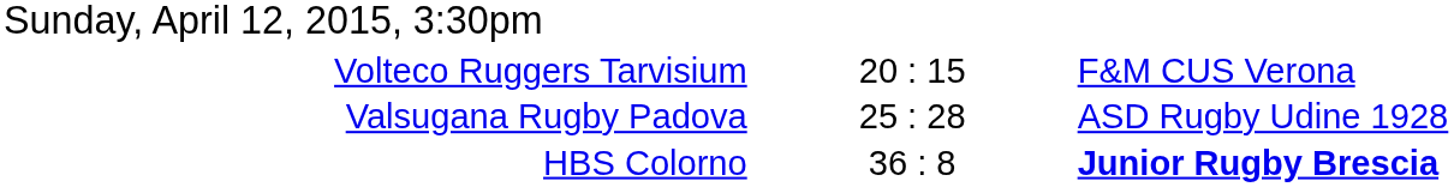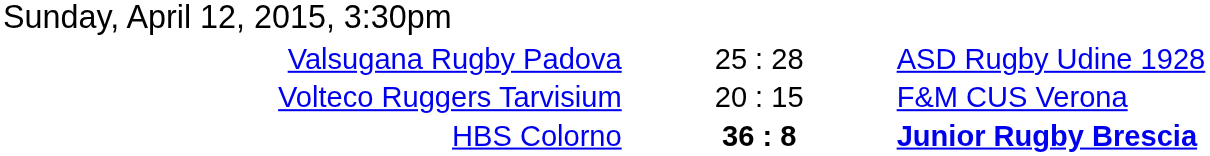 <table style="width:70%;" cellspacing="1">
 <tr>
 <th width=35%></th>
 <th width=15%></th>
 <th></th>
 </tr>
 <tr>
 <td>Sunday, April 12, 2015, 3:30pm</td>
 </tr>
 <tr style=font-size:90%>
+<td align=right><a href='#'>Valsugana Rugby Padova</a></td>
+<td align=center>25 : 28</td>
+<td><a href='#'>ASD Rugby Udine 1928</a></td>
+</tr>
+<tr style=font-size:90%>
 <td align=right><a href='#'>Volteco Ruggers Tarvisium</a></td>
 <td align=center>20 : 15</td>
 <td><a href='#'>F&M CUS Verona</a></td>
 </tr>
 <tr style=font-size:90%>
-<td align=right><a href='#'>Valsugana Rugby Padova</a></td>
-<td align=center>25 : 28</td>
-<td><a href='#'>ASD Rugby Udine 1928</a></td>
-</tr>
-<tr style=font-size:90%>
 <td align=right><a href='#'>HBS Colorno</a></td>
-<td align=center>36 : 8</td>
+<td align=center><strong>36 : 8</strong></td>
 <td><strong><a href='#'>Junior Rugby Brescia</a></strong></td>
 </tr>
 </table>
